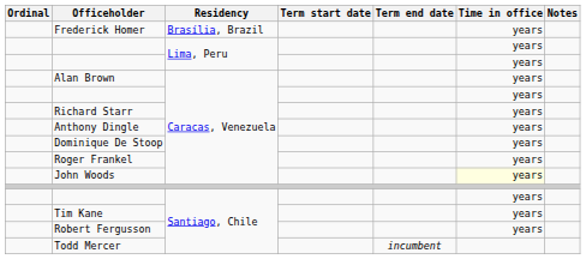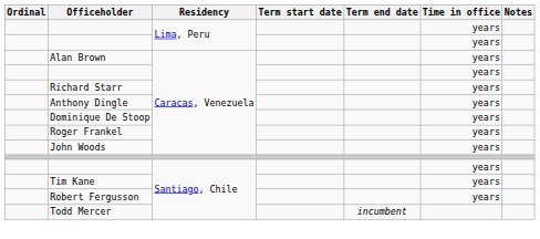 <table class='wikitable sortable'>
 <tr>
 <th>Ordinal</th>
 <th>Officeholder</th>
 <th>Residency</th>
 <th>Term start date</th>
 <th>Term end date</th>
 <th>Time in office</th>
 <th>Notes</th>
-</tr>
-<tr>
-<td align=center></td>
-<td>Frederick Homer</td>
-<td><a href='#'>Brasília</a>, Brazil</td>
-<td align=center></td>
-<td align=center></td>
-<td align=right> years</td>
-<td></td>
 </tr>
 <tr>
 <td align=center></td>
 <td></td>
 <td rowspan=2><a href='#'>Lima</a>, Peru</td>
 <td align=center></td>
 <td align=center></td>
 <td align=right> years</td>
 <td></td>
 </tr>
 <tr>
 <td align=center></td>
 <td></td>
 <td align=center></td>
 <td align=center></td>
 <td align=right> years</td>
 <td></td>
 </tr>
 <tr>
 <td align=center></td>
 <td>Alan Brown</td>
 <td rowspan=7><a href='#'>Caracas</a>, Venezuela</td>
 <td align=center></td>
 <td align=center></td>
 <td align=right> years</td>
 <td></td>
 </tr>
 <tr>
 <td align=center></td>
 <td></td>
 <td align=center></td>
 <td align=center></td>
 <td align=right> years</td>
 <td></td>
 </tr>
 <tr>
 <td align=center></td>
 <td>Richard Starr</td>
 <td align=center></td>
 <td align=center></td>
 <td align=right> years</td>
 <td></td>
 </tr>
 <tr>
 <td align=center></td>
 <td>Anthony Dingle</td>
 <td align=center></td>
 <td align=center></td>
 <td align=right> years</td>
 <td></td>
 </tr>
 <tr>
 <td align=center></td>
 <td>Dominique De Stoop</td>
 <td align=center></td>
 <td align=center></td>
 <td align=right> years</td>
 <td></td>
 </tr>
 <tr>
 <td align=center></td>
 <td>Roger Frankel</td>
 <td align=center></td>
 <td align=center></td>
 <td align=right> years</td>
 <td></td>
 </tr>
 <tr>
 <td align=center></td>
 <td>John Woods</td>
 <td align=center></td>
 <td align=center></td>
-<td align=right style="background: lightyellow;"> years</td>
+<td align=right> years</td>
 <td></td>
 </tr>
 <tr>
 <th colspan=7 style="background: #cccccc;"></th>
 </tr>
 <tr>
 <td align=center></td>
 <td></td>
 <td rowspan=4><a href='#'>Santiago</a>, Chile</td>
 <td align=center></td>
 <td align=center></td>
 <td align=right> years</td>
 <td></td>
 </tr>
 <tr>
 <td align=center></td>
 <td>Tim Kane</td>
 <td align=center></td>
 <td align=center></td>
 <td align=right> years</td>
 <td></td>
 </tr>
 <tr>
 <td align=center></td>
 <td>Robert Fergusson</td>
 <td align=center></td>
 <td align=center></td>
 <td align=right> years</td>
 <td></td>
 </tr>
 <tr>
 <td align=center></td>
 <td>Todd Mercer</td>
 <td align=center></td>
 <td align=center><em>incumbent</em></td>
 <td align=right></td>
 <td></td>
 </tr>
 </table>
